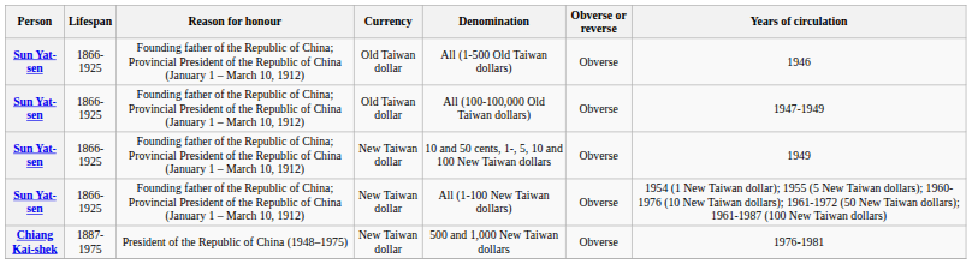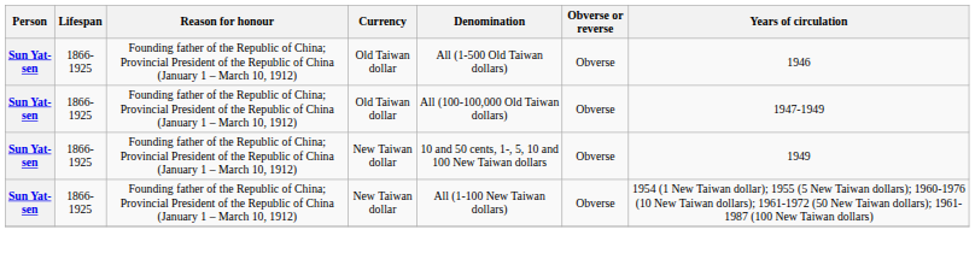 <table class="wikitable" style="font-size:95%; text-align:center;">
 <tr>
 <th>Person</th>
 <th>Lifespan</th>
 <th>Reason for honour</th>
 <th>Currency</th>
 <th>Denomination</th>
 <th>Obverse or reverse</th>
 <th>Years of circulation</th>
 </tr>
 <tr>
 <th><a href='#'>Sun Yat-sen</a></th>
 <td>1866-1925</td>
 <td>Founding father of the Republic of China; Provincial President of the Republic of China (January 1 – March 10, 1912)</td>
 <td>Old Taiwan dollar</td>
 <td>All (1-500 Old Taiwan dollars)</td>
 <td>Obverse</td>
 <td>1946</td>
 </tr>
 <tr>
 <th><a href='#'>Sun Yat-sen</a></th>
 <td>1866-1925</td>
 <td>Founding father of the Republic of China; Provincial President of the Republic of China (January 1 – March 10, 1912)</td>
 <td>Old Taiwan dollar</td>
 <td>All (100-100,000 Old Taiwan dollars)</td>
 <td>Obverse</td>
 <td>1947-1949</td>
 </tr>
 <tr>
 <th><a href='#'>Sun Yat-sen</a></th>
 <td>1866-1925</td>
 <td>Founding father of the Republic of China; Provincial President of the Republic of China (January 1 – March 10, 1912)</td>
 <td>New Taiwan dollar</td>
 <td>10 and 50 cents, 1-, 5, 10 and 100 New Taiwan dollars</td>
 <td>Obverse</td>
 <td>1949</td>
 </tr>
 <tr>
 <th><a href='#'>Sun Yat-sen</a></th>
 <td>1866-1925</td>
 <td>Founding father of the Republic of China; Provincial President of the Republic of China (January 1 – March 10, 1912)</td>
 <td>New Taiwan dollar</td>
 <td>All (1-100 New Taiwan dollars)</td>
 <td>Obverse</td>
 <td>1954 (1 New Taiwan dollar); 1955 (5 New Taiwan dollars); 1960-1976 (10 New Taiwan dollars); 1961-1972 (50 New Taiwan dollars); 1961-1987 (100 New Taiwan dollars)</td>
 </tr>
 <tr>
-<th><a href='#'>Chiang Kai-shek</a></th>
-<td>1887-1975</td>
-<td>President of the Republic of China (1948–1975)</td>
-<td>New Taiwan dollar</td>
-<td>500 and 1,000 New Taiwan dollars</td>
-<td>Obverse</td>
-<td>1976-1981</td>
-</tr>
-<tr>
 </tr>
 </table>
